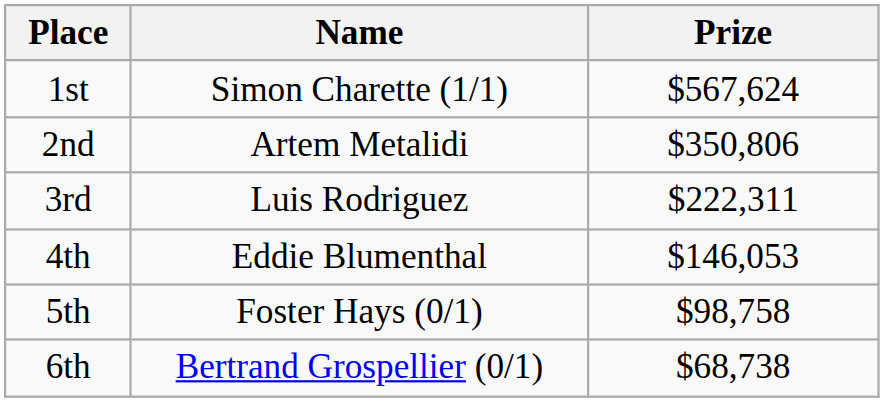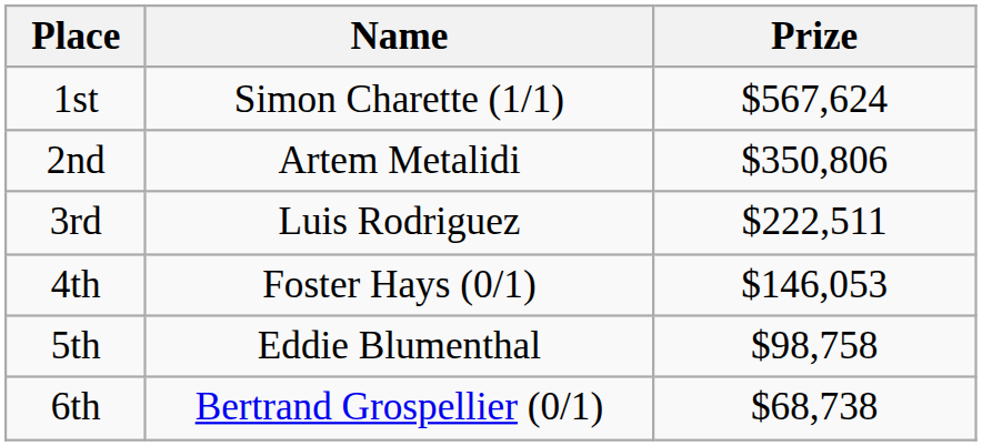 <table class="wikitable">
 <tr>
 <th width="50">Place</th>
 <th width="200">Name</th>
 <th width="125">Prize</th>
 </tr>
 <tr>
 <td align = "center">1st</td>
 <td align = "center">Simon Charette (1/1)</td>
 <td align = "center">$567,624</td>
 </tr>
 <tr>
 <td align = "center">2nd</td>
 <td align = "center">Artem Metalidi</td>
 <td align = "center">$350,806</td>
 </tr>
 <tr>
 <td align = "center">3rd</td>
 <td align = "center">Luis Rodriguez</td>
-<td align = "center">$222,311</td>
+<td align = "center">$222,511</td>
 </tr>
 <tr>
 <td align = "center">4th</td>
-<td align = "center">Eddie Blumenthal</td>
+<td align = "center">Foster Hays (0/1)</td>
 <td align = "center">$146,053</td>
 </tr>
 <tr>
 <td align = "center">5th</td>
-<td align = "center">Foster Hays (0/1)</td>
+<td align = "center">Eddie Blumenthal</td>
 <td align = "center">$98,758</td>
 </tr>
 <tr>
 <td align = "center">6th</td>
 <td align = "center"><a href='#'>Bertrand Grospellier</a> (0/1)</td>
 <td align = "center">$68,738</td>
 </tr>
 </table>
